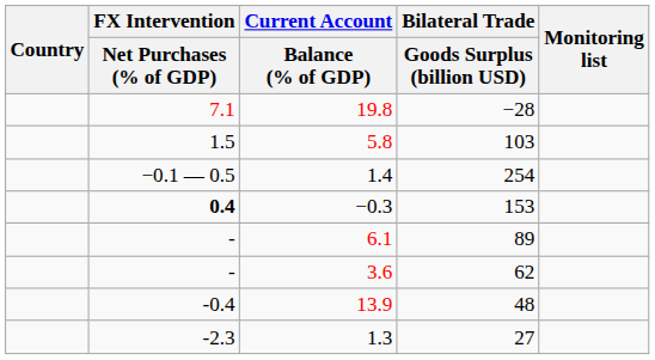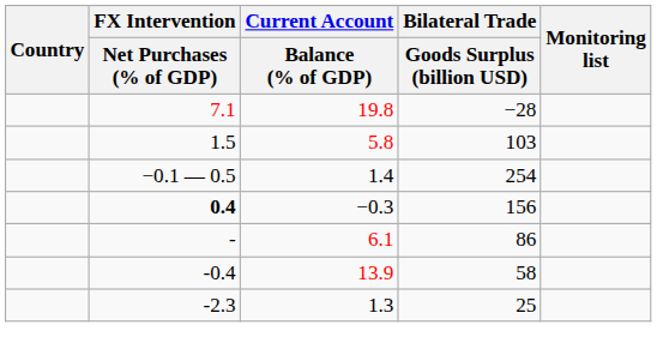 <table class="wikitable sortable mw-collapsible" style="text-align:right;">
 <tr>
 <th rowspan="2">Country</th>
 <th>FX Intervention</th>
 <th><a href='#'>Current Account</a></th>
 <th>Bilateral Trade</th>
 <th rowspan=2>Monitoring <br> list</th>
 </tr>
 <tr>
 <th>Net Purchases<br>(% of GDP)<br></th>
 <th>Balance<br>(% of GDP)<br></th>
 <th>Goods Surplus<br>(billion USD)<br></th>
 </tr>
 <tr>
 <td style="text-align:left;"></td>
 <td style="color:red;">7.1</td>
 <td style="color:red;">19.8</td>
 <td>−28</td>
 <td></td>
 </tr>
 <tr>
 <td style="text-align:left;"></td>
 <td>1.5</td>
 <td style="color:red;">5.8</td>
 <td>103</td>
 <td></td>
 </tr>
 <tr>
 <td style="text-align:left;"></td>
 <td>−0.1 — 0.5</td>
 <td>1.4</td>
 <td>254</td>
 <td></td>
 </tr>
 <tr>
 <td style="text-align:left;"></td>
 <td><strong>0.4</strong></td>
 <td>−0.3</td>
-<td>153</td>
+<td>156</td>
 <td></td>
 </tr>
 <tr>
 <td style="text-align:left;"></td>
 <td>-</td>
 <td style="color:red;">6.1</td>
-<td>89</td>
-<td></td>
-</tr>
-<tr>
-<td style="text-align:left;"></td>
-<td>-</td>
-<td style="color:red;">3.6</td>
-<td>62</td>
+<td>86</td>
 <td></td>
 </tr>
 <tr>
 <td style="text-align:left;"></td>
 <td>-0.4</td>
 <td style="color:red;">13.9</td>
-<td>48</td>
+<td>58</td>
 <td></td>
 </tr>
 <tr>
 <td style="text-align:left;"></td>
 <td>-2.3</td>
 <td>1.3</td>
-<td>27</td>
+<td>25</td>
 <td></td>
 </tr>
 </table>
